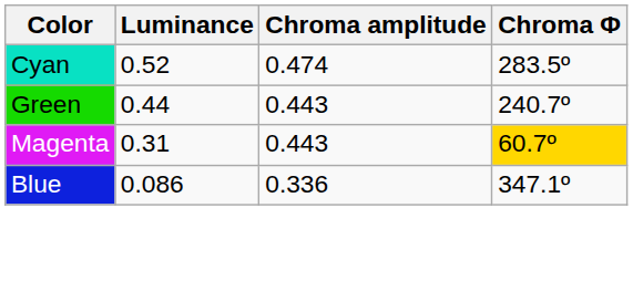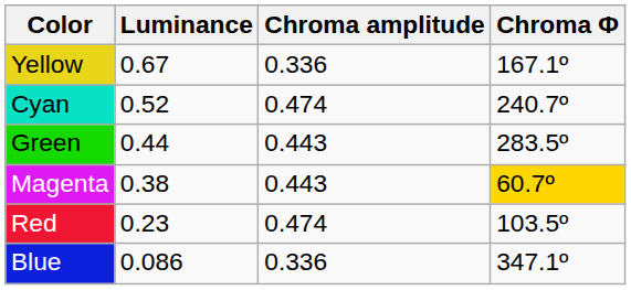 <table class="wikitable">
 <tr>
 <th>Color</th>
 <th>Luminance</th>
 <th>Chroma amplitude</th>
 <th>Chroma Φ</th>
 </tr>
+<tr ---->
+<td style="background-color: #E9D519; ">Yellow</td>
+<td>0.67</td>
+<td>0.336</td>
+<td>167.1º</td>
+</tr>
 <tr>
 <td style="background-color: #08e1c3;">Cyan</td>
 <td>0.52</td>
 <td>0.474</td>
-<td>283.5º</td>
+<td>240.7º</td>
 </tr>
 <tr ---->
 <td style="background-color: #15DA00; ">Green</td>
 <td>0.44</td>
 <td>0.443</td>
-<td>240.7º</td>
+<td>283.5º</td>
 </tr>
 <tr>
 <td style="background-color: #E01AF5; color: white; ">Magenta</td>
-<td>0.31</td>
+<td>0.38</td>
 <td>0.443</td>
 <td style="background: gold;">60.7º</td>
+</tr>
+<tr ---->
+<td style="background-color: #ef1634; color: white; ">Red</td>
+<td>0.23</td>
+<td>0.474</td>
+<td>103.5º</td>
 </tr>
 <tr>
 <td style="background-color: #0D21DD; color: white;">Blue</td>
 <td>0.086</td>
 <td>0.336</td>
 <td>347.1º</td>
 </tr>
 </table>
